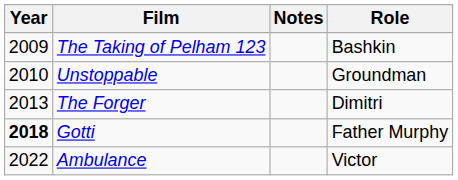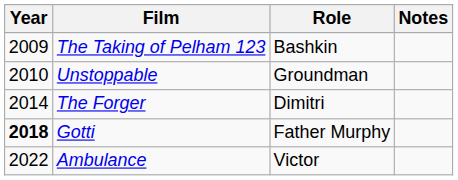 <table class="wikitable">
 <tr style="background:#B0C4DE;">
 <th>Year</th>
 <th>Film</th>
+<th>Role</th>
 <th>Notes</th>
-<th>Role</th>
 </tr>
 <tr>
 <td>2009</td>
 <td><em><a href='#'>The Taking of Pelham 123</a></em></td>
+<td>Bashkin</td>
 <td></td>
-<td>Bashkin</td>
 </tr>
 <tr>
 <td>2010</td>
 <td><em><a href='#'>Unstoppable</a></em></td>
+<td>Groundman</td>
 <td></td>
-<td>Groundman</td>
 </tr>
 <tr>
-<td>2013</td>
+<td>2014</td>
 <td><em><a href='#'>The Forger</a></em></td>
+<td>Dimitri</td>
 <td></td>
-<td>Dimitri</td>
 </tr>
 <tr>
 <td><strong>2018</strong></td>
 <td><em><a href='#'>Gotti</a></em></td>
+<td>Father Murphy</td>
 <td></td>
-<td>Father Murphy</td>
 </tr>
 <tr>
 <td>2022</td>
 <td><em><a href='#'>Ambulance</a></em></td>
+<td>Victor</td>
 <td></td>
-<td>Victor</td>
 </tr>
 </table>
